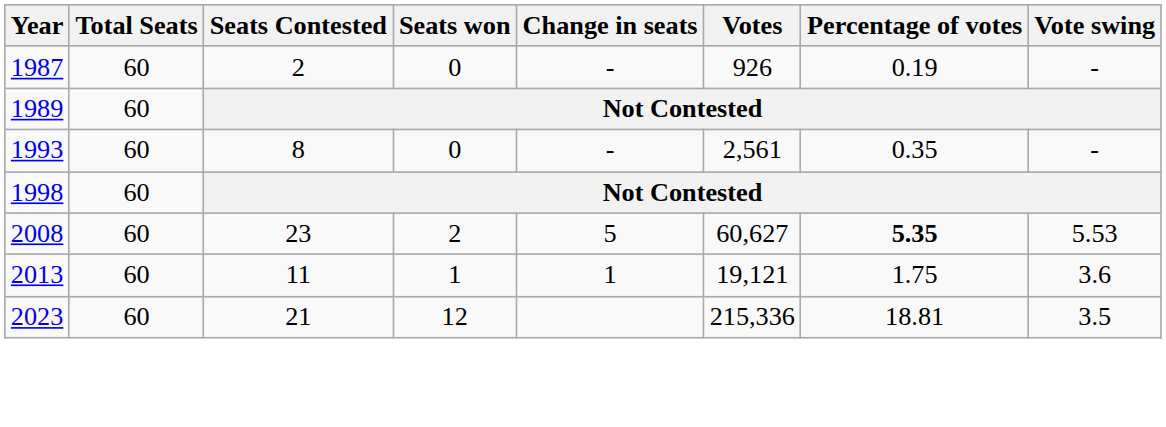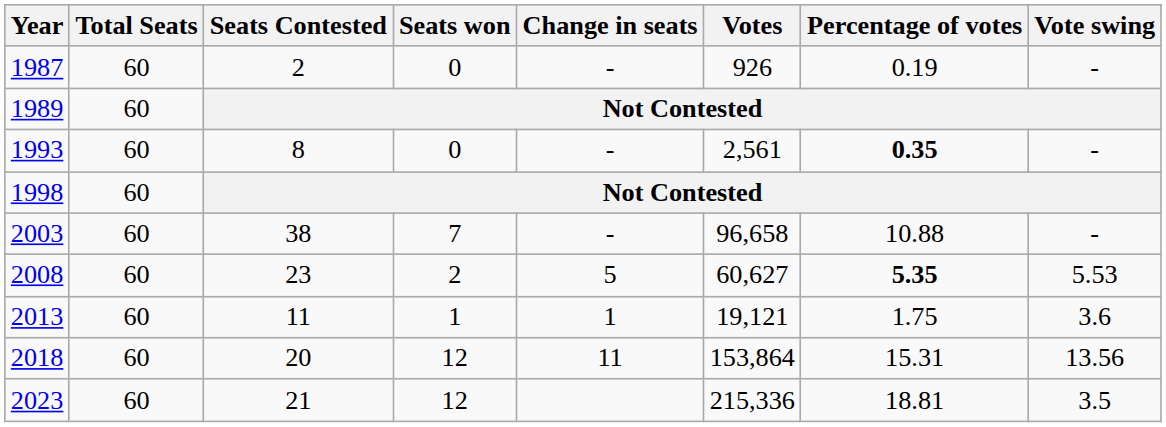 <table class="wikitable sortable" style="text-align:center">
 <tr>
 <th>Year</th>
 <th>Total Seats</th>
 <th>Seats Contested</th>
 <th>Seats won</th>
 <th>Change in seats</th>
 <th>Votes</th>
 <th>Percentage of votes</th>
 <th>Vote swing</th>
 </tr>
 <tr>
 <td><a href='#'>1987</a></td>
 <td>60</td>
 <td>2</td>
 <td>0</td>
 <td>-</td>
 <td>926</td>
 <td>0.19</td>
 <td>-</td>
 </tr>
 <tr>
 <td><a href='#'>1989</a></td>
 <td>60</td>
 <th Colspan=6><strong>Not Contested</strong></th>
 </tr>
 <tr>
 <td><a href='#'>1993</a></td>
 <td>60</td>
 <td>8</td>
 <td>0</td>
 <td>-</td>
 <td>2,561</td>
-<td>0.35</td>
+<td><strong>0.35</strong></td>
 <td>-</td>
 </tr>
 <tr>
 <td><a href='#'>1998</a></td>
 <td>60</td>
 <th Colspan=6><strong>Not Contested</strong></th>
+</tr>
+<tr>
+<td><a href='#'>2003</a></td>
+<td>60</td>
+<td>38</td>
+<td>7</td>
+<td>-</td>
+<td>96,658</td>
+<td>10.88</td>
+<td>-</td>
 </tr>
 <tr>
 <td><a href='#'>2008</a></td>
 <td>60</td>
 <td>23</td>
 <td>2</td>
 <td>5</td>
 <td>60,627</td>
 <td><strong>5.35</strong></td>
 <td>5.53</td>
 </tr>
 <tr>
 <td><a href='#'>2013</a></td>
 <td>60</td>
 <td>11</td>
 <td>1</td>
 <td>1</td>
 <td>19,121</td>
 <td>1.75</td>
 <td>3.6</td>
 </tr>
 <tr>
+<td><a href='#'>2018</a></td>
+<td>60</td>
+<td>20</td>
+<td>12</td>
+<td>11</td>
+<td>153,864</td>
+<td>15.31</td>
+<td>13.56</td>
+</tr>
+<tr>
 <td><a href='#'>2023</a></td>
 <td>60</td>
 <td>21</td>
 <td>12</td>
 <td></td>
 <td>215,336</td>
 <td>18.81</td>
 <td>3.5</td>
 </tr>
 </table>
